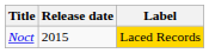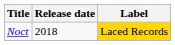 <table class="wikitable">
 <tr>
 <th>Title</th>
 <th>Release date</th>
 <th>Label</th>
 </tr>
 <tr>
 <td><em><a href='#'>Noct</a></em></td>
-<td>2015</td>
+<td>2018</td>
 <td style="background: gold;">Laced Records</td>
 </tr>
 </table>
